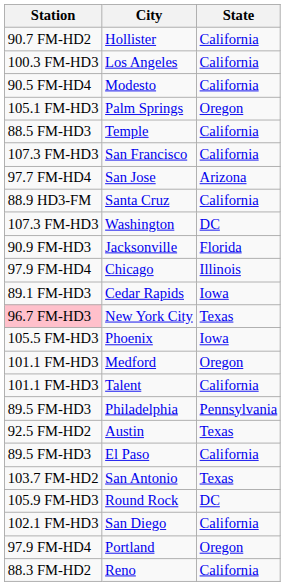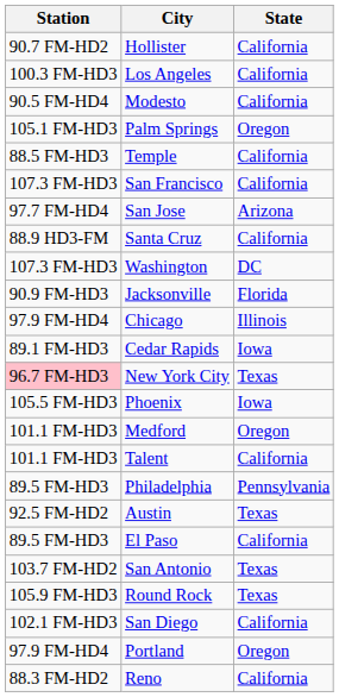 <table class="wikitable sortable">
 <tr>
 <th>Station</th>
 <th>City</th>
 <th>State</th>
 </tr>
 <tr>
 <td>90.7 FM-HD2</td>
 <td><a href='#'>Hollister</a></td>
 <td><a href='#'>California</a></td>
 </tr>
 <tr>
 <td>100.3 FM-HD3</td>
 <td><a href='#'>Los Angeles</a></td>
 <td><a href='#'>California</a></td>
 </tr>
 <tr>
 <td>90.5 FM-HD4</td>
 <td><a href='#'>Modesto</a></td>
 <td><a href='#'>California</a></td>
 </tr>
 <tr>
 <td>105.1 FM-HD3</td>
 <td><a href='#'>Palm Springs</a></td>
 <td><a href='#'>Oregon</a></td>
 </tr>
 <tr>
 <td>88.5 FM-HD3</td>
 <td><a href='#'>Temple</a></td>
 <td><a href='#'>California</a></td>
 </tr>
 <tr>
 <td>107.3 FM-HD3</td>
 <td><a href='#'>San Francisco</a></td>
 <td><a href='#'>California</a></td>
 </tr>
 <tr>
 <td>97.7 FM-HD4</td>
 <td><a href='#'>San Jose</a></td>
 <td><a href='#'>Arizona</a></td>
 </tr>
 <tr>
 <td>88.9 HD3-FM</td>
 <td><a href='#'>Santa Cruz</a></td>
 <td><a href='#'>California</a></td>
 </tr>
 <tr>
 <td>107.3 FM-HD3</td>
 <td><a href='#'>Washington</a></td>
 <td><a href='#'>DC</a></td>
 </tr>
 <tr>
 <td>90.9 FM-HD3</td>
 <td><a href='#'>Jacksonville</a></td>
 <td><a href='#'>Florida</a></td>
 </tr>
 <tr>
 <td>97.9 FM-HD4</td>
 <td><a href='#'>Chicago</a></td>
 <td><a href='#'>Illinois</a></td>
 </tr>
 <tr>
 <td>89.1 FM-HD3</td>
 <td><a href='#'>Cedar Rapids</a></td>
 <td><a href='#'>Iowa</a></td>
 </tr>
 <tr>
 <td style="background: pink;">96.7 FM-HD3</td>
 <td><a href='#'>New York City</a></td>
 <td><a href='#'>Texas</a></td>
 </tr>
 <tr>
 <td>105.5 FM-HD3</td>
 <td><a href='#'>Phoenix</a></td>
 <td><a href='#'>Iowa</a></td>
 </tr>
 <tr>
 <td>101.1 FM-HD3</td>
 <td><a href='#'>Medford</a></td>
 <td><a href='#'>Oregon</a></td>
 </tr>
 <tr>
 <td>101.1 FM-HD3</td>
 <td><a href='#'>Talent</a></td>
 <td><a href='#'>California</a></td>
 </tr>
 <tr>
 <td>89.5 FM-HD3</td>
 <td><a href='#'>Philadelphia</a></td>
 <td><a href='#'>Pennsylvania</a></td>
 </tr>
 <tr>
 <td>92.5 FM-HD2</td>
 <td><a href='#'>Austin</a></td>
 <td><a href='#'>Texas</a></td>
 </tr>
 <tr>
 <td>89.5 FM-HD3</td>
 <td><a href='#'>El Paso</a></td>
 <td><a href='#'>California</a></td>
 </tr>
 <tr>
 <td>103.7 FM-HD2</td>
 <td><a href='#'>San Antonio</a></td>
 <td><a href='#'>Texas</a></td>
 </tr>
 <tr>
 <td>105.9 FM-HD3</td>
 <td><a href='#'>Round Rock</a></td>
-<td><a href='#'>DC</a></td>
+<td><a href='#'>Texas</a></td>
 </tr>
 <tr>
 <td>102.1 FM-HD3</td>
 <td><a href='#'>San Diego</a></td>
 <td><a href='#'>California</a></td>
 </tr>
 <tr>
 <td>97.9 FM-HD4</td>
 <td><a href='#'>Portland</a></td>
 <td><a href='#'>Oregon</a></td>
 </tr>
 <tr>
 <td>88.3 FM-HD2</td>
 <td><a href='#'>Reno</a></td>
 <td><a href='#'>California</a></td>
 </tr>
 </table>
